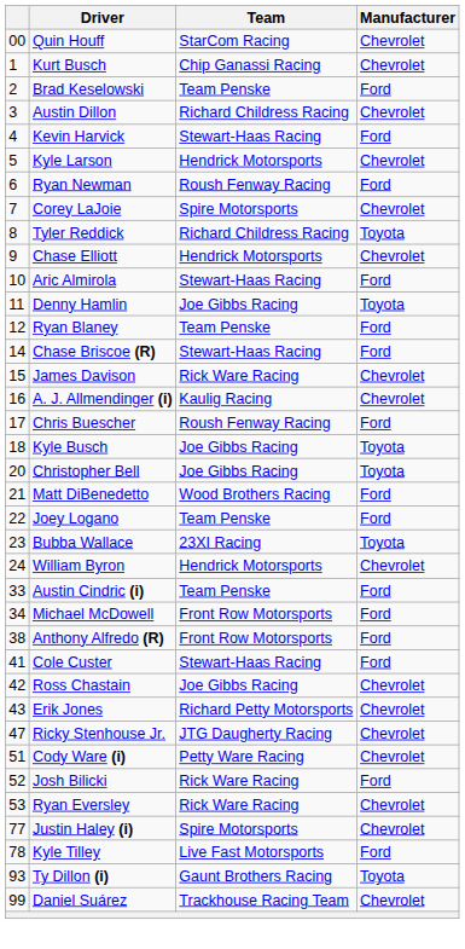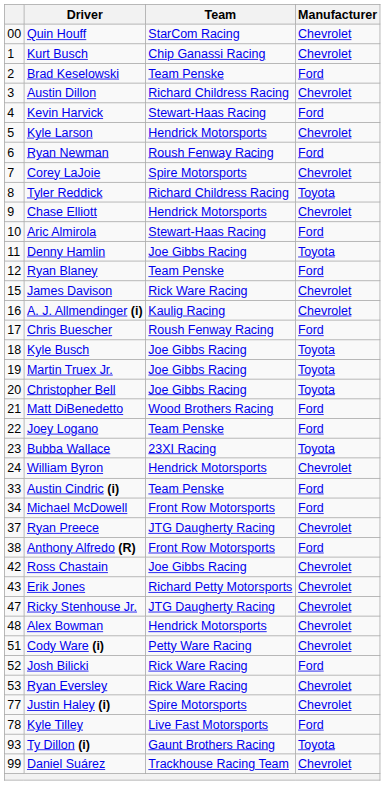 <table class="wikitable" style="font-size:95%">
 <tr>
 <th></th>
 <th>Driver</th>
 <th>Team</th>
 <th>Manufacturer</th>
 </tr>
 <tr>
 <td>00</td>
 <td><a href='#'>Quin Houff</a></td>
 <td><a href='#'>StarCom Racing</a></td>
 <td><a href='#'>Chevrolet</a></td>
 </tr>
 <tr>
 <td>1</td>
 <td><a href='#'>Kurt Busch</a></td>
 <td><a href='#'>Chip Ganassi Racing</a></td>
 <td><a href='#'>Chevrolet</a></td>
 </tr>
 <tr>
 <td>2</td>
 <td><a href='#'>Brad Keselowski</a></td>
 <td><a href='#'>Team Penske</a></td>
 <td><a href='#'>Ford</a></td>
 </tr>
 <tr>
 <td>3</td>
 <td><a href='#'>Austin Dillon</a></td>
 <td><a href='#'>Richard Childress Racing</a></td>
 <td><a href='#'>Chevrolet</a></td>
 </tr>
 <tr>
 <td>4</td>
 <td><a href='#'>Kevin Harvick</a></td>
 <td><a href='#'>Stewart-Haas Racing</a></td>
 <td><a href='#'>Ford</a></td>
 </tr>
 <tr>
 <td>5</td>
 <td><a href='#'>Kyle Larson</a></td>
 <td><a href='#'>Hendrick Motorsports</a></td>
 <td><a href='#'>Chevrolet</a></td>
 </tr>
 <tr>
 <td>6</td>
 <td><a href='#'>Ryan Newman</a></td>
 <td><a href='#'>Roush Fenway Racing</a></td>
 <td><a href='#'>Ford</a></td>
 </tr>
 <tr>
 <td>7</td>
 <td><a href='#'>Corey LaJoie</a></td>
 <td><a href='#'>Spire Motorsports</a></td>
 <td><a href='#'>Chevrolet</a></td>
 </tr>
 <tr>
 <td>8</td>
 <td><a href='#'>Tyler Reddick</a></td>
 <td><a href='#'>Richard Childress Racing</a></td>
 <td><a href='#'>Toyota</a></td>
 </tr>
 <tr>
 <td>9</td>
 <td><a href='#'>Chase Elliott</a></td>
 <td><a href='#'>Hendrick Motorsports</a></td>
 <td><a href='#'>Chevrolet</a></td>
 </tr>
 <tr>
 <td>10</td>
 <td><a href='#'>Aric Almirola</a></td>
 <td><a href='#'>Stewart-Haas Racing</a></td>
 <td><a href='#'>Ford</a></td>
 </tr>
 <tr>
 <td>11</td>
 <td><a href='#'>Denny Hamlin</a></td>
 <td><a href='#'>Joe Gibbs Racing</a></td>
 <td><a href='#'>Toyota</a></td>
 </tr>
 <tr>
 <td>12</td>
 <td><a href='#'>Ryan Blaney</a></td>
 <td><a href='#'>Team Penske</a></td>
 <td><a href='#'>Ford</a></td>
 </tr>
 <tr>
-<td>14</td>
-<td><a href='#'>Chase Briscoe</a> <strong>(R)</strong></td>
-<td><a href='#'>Stewart-Haas Racing</a></td>
-<td><a href='#'>Ford</a></td>
-</tr>
-<tr>
 <td>15</td>
 <td><a href='#'>James Davison</a></td>
 <td><a href='#'>Rick Ware Racing</a></td>
 <td><a href='#'>Chevrolet</a></td>
 </tr>
 <tr>
 <td>16</td>
 <td><a href='#'>A. J. Allmendinger</a> <strong>(i)</strong></td>
 <td><a href='#'>Kaulig Racing</a></td>
 <td><a href='#'>Chevrolet</a></td>
 </tr>
 <tr>
 <td>17</td>
 <td><a href='#'>Chris Buescher</a></td>
 <td><a href='#'>Roush Fenway Racing</a></td>
 <td><a href='#'>Ford</a></td>
 </tr>
 <tr>
 <td>18</td>
 <td><a href='#'>Kyle Busch</a></td>
+<td><a href='#'>Joe Gibbs Racing</a></td>
+<td><a href='#'>Toyota</a></td>
+</tr>
+<tr>
+<td>19</td>
+<td><a href='#'>Martin Truex Jr.</a></td>
 <td><a href='#'>Joe Gibbs Racing</a></td>
 <td><a href='#'>Toyota</a></td>
 </tr>
 <tr>
 <td>20</td>
 <td><a href='#'>Christopher Bell</a></td>
 <td><a href='#'>Joe Gibbs Racing</a></td>
 <td><a href='#'>Toyota</a></td>
 </tr>
 <tr>
 <td>21</td>
 <td><a href='#'>Matt DiBenedetto</a></td>
 <td><a href='#'>Wood Brothers Racing</a></td>
 <td><a href='#'>Ford</a></td>
 </tr>
 <tr>
 <td>22</td>
 <td><a href='#'>Joey Logano</a></td>
 <td><a href='#'>Team Penske</a></td>
 <td><a href='#'>Ford</a></td>
 </tr>
 <tr>
 <td>23</td>
 <td><a href='#'>Bubba Wallace</a></td>
 <td><a href='#'>23XI Racing</a></td>
 <td><a href='#'>Toyota</a></td>
 </tr>
 <tr>
 <td>24</td>
 <td><a href='#'>William Byron</a></td>
 <td><a href='#'>Hendrick Motorsports</a></td>
 <td><a href='#'>Chevrolet</a></td>
 </tr>
 <tr>
 <td>33</td>
 <td><a href='#'>Austin Cindric</a> <strong>(i)</strong></td>
 <td><a href='#'>Team Penske</a></td>
 <td><a href='#'>Ford</a></td>
 </tr>
 <tr>
 <td>34</td>
 <td><a href='#'>Michael McDowell</a></td>
 <td><a href='#'>Front Row Motorsports</a></td>
 <td><a href='#'>Ford</a></td>
 </tr>
 <tr>
+<td>37</td>
+<td><a href='#'>Ryan Preece</a></td>
+<td><a href='#'>JTG Daugherty Racing</a></td>
+<td><a href='#'>Chevrolet</a></td>
+</tr>
+<tr>
 <td>38</td>
 <td><a href='#'>Anthony Alfredo</a> <strong>(R)</strong></td>
 <td><a href='#'>Front Row Motorsports</a></td>
-<td><a href='#'>Ford</a></td>
-</tr>
-<tr>
-<td>41</td>
-<td><a href='#'>Cole Custer</a></td>
-<td><a href='#'>Stewart-Haas Racing</a></td>
 <td><a href='#'>Ford</a></td>
 </tr>
 <tr>
 <td>42</td>
 <td><a href='#'>Ross Chastain</a></td>
 <td><a href='#'>Joe Gibbs Racing</a></td>
 <td><a href='#'>Chevrolet</a></td>
 </tr>
 <tr>
 <td>43</td>
 <td><a href='#'>Erik Jones</a></td>
 <td><a href='#'>Richard Petty Motorsports</a></td>
 <td><a href='#'>Chevrolet</a></td>
 </tr>
 <tr>
 <td>47</td>
 <td><a href='#'>Ricky Stenhouse Jr.</a></td>
 <td><a href='#'>JTG Daugherty Racing</a></td>
+<td><a href='#'>Chevrolet</a></td>
+</tr>
+<tr>
+<td>48</td>
+<td><a href='#'>Alex Bowman</a></td>
+<td><a href='#'>Hendrick Motorsports</a></td>
 <td><a href='#'>Chevrolet</a></td>
 </tr>
 <tr>
 <td>51</td>
 <td><a href='#'>Cody Ware</a> <strong>(i)</strong></td>
 <td><a href='#'>Petty Ware Racing</a></td>
 <td><a href='#'>Chevrolet</a></td>
 </tr>
 <tr>
 <td>52</td>
 <td><a href='#'>Josh Bilicki</a></td>
 <td><a href='#'>Rick Ware Racing</a></td>
 <td><a href='#'>Ford</a></td>
 </tr>
 <tr>
 <td>53</td>
 <td><a href='#'>Ryan Eversley</a></td>
 <td><a href='#'>Rick Ware Racing</a></td>
 <td><a href='#'>Chevrolet</a></td>
 </tr>
 <tr>
 <td>77</td>
 <td><a href='#'>Justin Haley</a> <strong>(i)</strong></td>
 <td><a href='#'>Spire Motorsports</a></td>
 <td><a href='#'>Chevrolet</a></td>
 </tr>
 <tr>
 <td>78</td>
 <td><a href='#'>Kyle Tilley</a></td>
 <td><a href='#'>Live Fast Motorsports</a></td>
 <td><a href='#'>Ford</a></td>
 </tr>
 <tr>
 <td>93</td>
 <td><a href='#'>Ty Dillon</a> <strong>(i)</strong></td>
 <td><a href='#'>Gaunt Brothers Racing</a></td>
 <td><a href='#'>Toyota</a></td>
 </tr>
 <tr>
 <td>99</td>
 <td><a href='#'>Daniel Suárez</a></td>
 <td><a href='#'>Trackhouse Racing Team</a></td>
 <td><a href='#'>Chevrolet</a></td>
 </tr>
 <tr>
 <th colspan="4"></th>
 </tr>
 </table>
